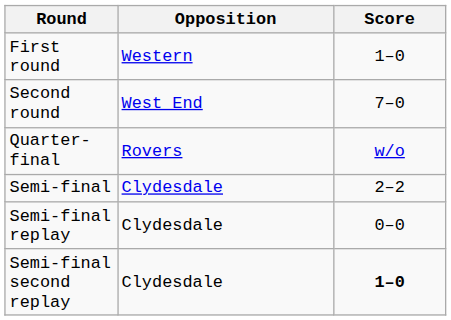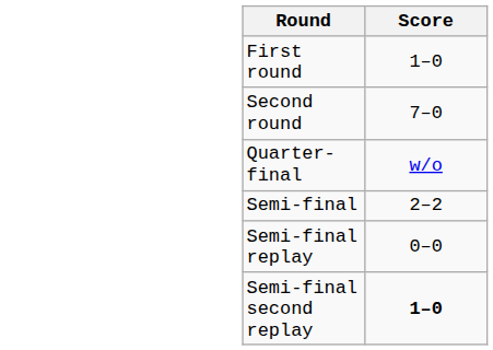 <table class="wikitable" style="text-align:left;margin-left:1em;float:right">
 <tr>
 <th width=80>Round</th>
-<th width=160>Opposition</th>
 <th width=80>Score</th>
 </tr>
 <tr>
 <td>First round</td>
-<td><a href='#'>Western</a></td>
 <td align=center>1–0</td>
 </tr>
 <tr>
 <td>Second round</td>
-<td><a href='#'>West End</a></td>
 <td align=center>7–0</td>
 </tr>
 <tr>
 <td>Quarter-final</td>
-<td><a href='#'>Rovers</a></td>
 <td align=center><a href='#'>w/o</a></td>
 </tr>
 <tr>
 <td>Semi-final</td>
-<td><a href='#'>Clydesdale</a></td>
 <td align=center>2–2</td>
 </tr>
 <tr>
 <td>Semi-final replay</td>
-<td>Clydesdale</td>
 <td align=center>0–0</td>
 </tr>
 <tr>
 <td>Semi-final second replay</td>
-<td>Clydesdale</td>
 <td align=center><strong>1–0</strong></td>
 </tr>
 </table>
